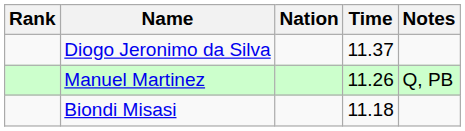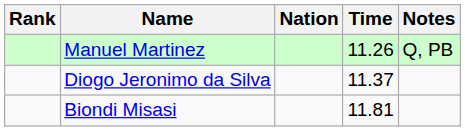 <table class="wikitable sortable">
 <tr>
 <th>Rank</th>
 <th>Name</th>
 <th>Nation</th>
 <th>Time</th>
 <th>Notes</th>
-</tr>
-<tr>
-<td></td>
-<td><a href='#'>Diogo Jeronimo da Silva</a></td>
-<td></td>
-<td>11.37</td>
-<td></td>
 </tr>
 <tr bgcolor=ccffcc>
 <td></td>
 <td><a href='#'>Manuel Martinez</a></td>
 <td></td>
 <td>11.26</td>
 <td>Q, PB</td>
 </tr>
 <tr>
 <td></td>
+<td><a href='#'>Diogo Jeronimo da Silva</a></td>
+<td></td>
+<td>11.37</td>
+<td></td>
+</tr>
+<tr>
+<td></td>
 <td><a href='#'>Biondi Misasi</a></td>
 <td></td>
-<td>11.18</td>
+<td>11.81</td>
 <td></td>
 </tr>
 </table>
